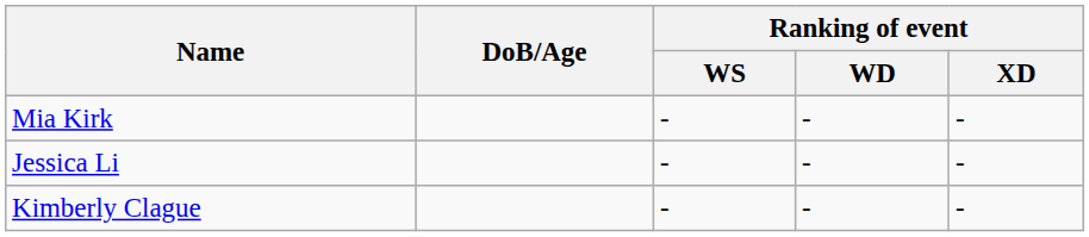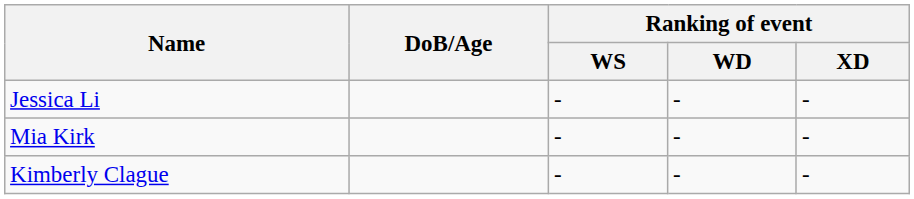 <table class="wikitable" style="width:600px; font-size:95%;">
 <tr>
 <th rowspan="2" align="left">Name</th>
 <th rowspan="2" align="left">DoB/Age</th>
 <th colspan="3" align="center">Ranking of event</th>
 </tr>
 <tr>
 <th align="center">WS</th>
 <th>WD</th>
 <th align="center">XD</th>
 </tr>
 <tr>
-<td><a href='#'>Mia Kirk</a></td>
+<td><a href='#'>Jessica Li</a></td>
 <td></td>
 <td>-</td>
 <td>-</td>
 <td>-</td>
 </tr>
 <tr>
-<td><a href='#'>Jessica Li</a></td>
+<td><a href='#'>Mia Kirk</a></td>
 <td></td>
 <td>-</td>
 <td>-</td>
 <td>-</td>
 </tr>
 <tr>
 <td><a href='#'>Kimberly Clague</a></td>
 <td></td>
 <td>-</td>
 <td>-</td>
 <td>-</td>
 </tr>
 </table>
